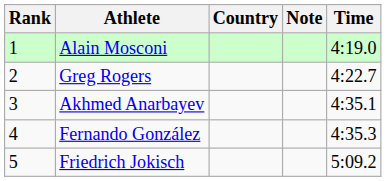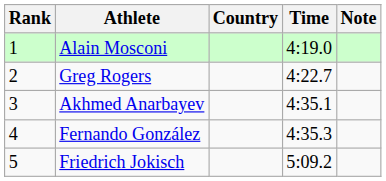 <table class="wikitable sortable">
 <tr>
 <th>Rank</th>
 <th>Athlete</th>
 <th>Country</th>
+<th>Time</th>
 <th>Note</th>
-<th>Time</th>
 </tr>
 <tr bgcolor=#CCFFCC>
 <td>1</td>
 <td><a href='#'>Alain Mosconi</a></td>
 <td></td>
+<td>4:19.0</td>
 <td></td>
-<td>4:19.0</td>
 </tr>
 <tr>
 <td>2</td>
 <td><a href='#'>Greg Rogers</a></td>
 <td></td>
+<td>4:22.7</td>
 <td></td>
-<td>4:22.7</td>
 </tr>
 <tr>
 <td>3</td>
 <td><a href='#'>Akhmed Anarbayev</a></td>
 <td></td>
+<td>4:35.1</td>
 <td></td>
-<td>4:35.1</td>
 </tr>
 <tr>
 <td>4</td>
 <td><a href='#'>Fernando González</a></td>
 <td></td>
+<td>4:35.3</td>
 <td></td>
-<td>4:35.3</td>
 </tr>
 <tr>
 <td>5</td>
 <td><a href='#'>Friedrich Jokisch</a></td>
 <td></td>
+<td>5:09.2</td>
 <td></td>
-<td>5:09.2</td>
 </tr>
 </table>
